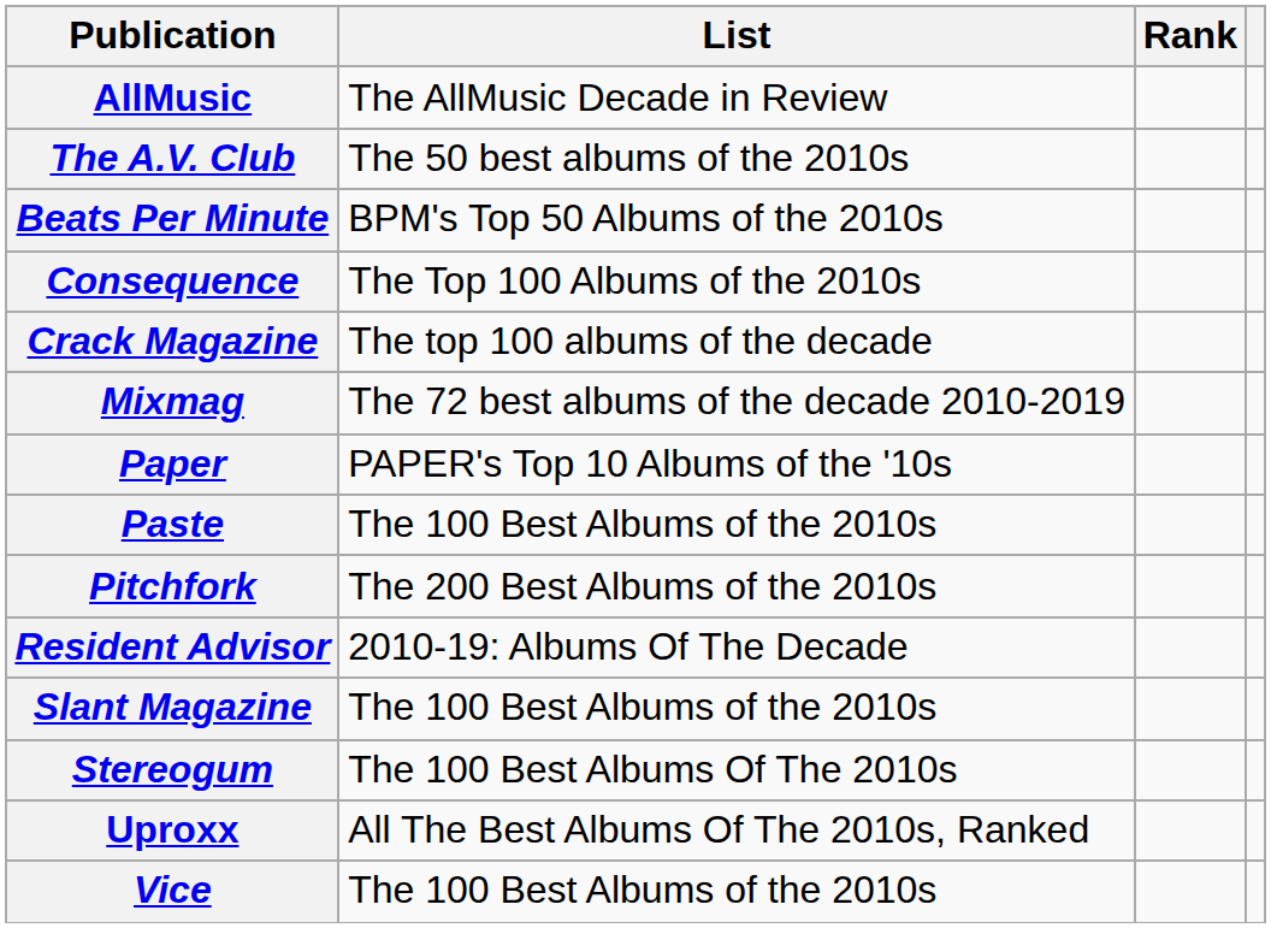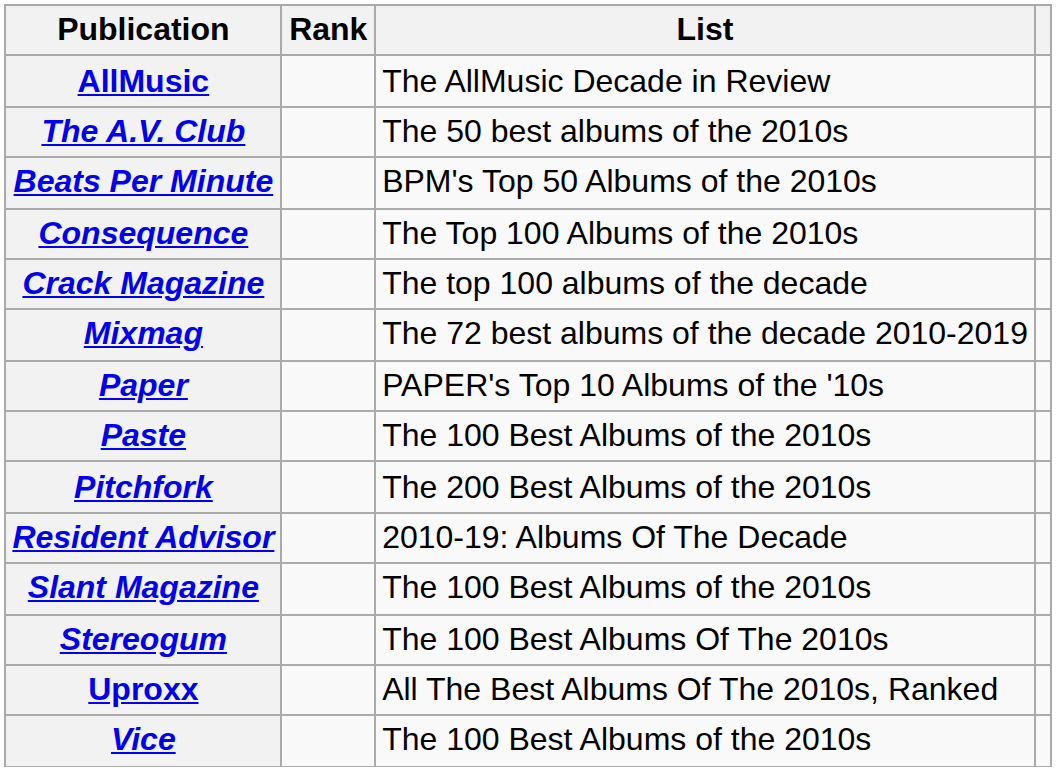 <table class="sortable wikitable plainrowheaders">
 <tr>
 <th scope="col">Publication</th>
+<th scope="col">Rank</th>
 <th scope="col">List</th>
-<th scope="col">Rank</th>
 <th scope="col" class="unsortable"></th>
 </tr>
 <tr>
 <th scope="row"><a href='#'>AllMusic</a></th>
+<td></td>
 <td>The AllMusic Decade in Review</td>
-<td></td>
 <td></td>
 </tr>
 <tr>
 <th scope="row"><em><a href='#'>The A.V. Club</a></em></th>
+<td></td>
 <td>The 50 best albums of the 2010s</td>
-<td></td>
 <td></td>
 </tr>
 <tr>
 <th scope="row"><em><a href='#'>Beats Per Minute</a></em></th>
+<td></td>
 <td>BPM's Top 50 Albums of the 2010s</td>
-<td></td>
 <td></td>
 </tr>
 <tr>
 <th scope="row"><em><a href='#'>Consequence</a></em></th>
+<td></td>
 <td>The Top 100 Albums of the 2010s</td>
-<td></td>
 <td></td>
 </tr>
 <tr>
 <th scope="row"><em><a href='#'>Crack Magazine</a></em></th>
+<td></td>
 <td>The top 100 albums of the decade</td>
-<td></td>
 <td></td>
 </tr>
 <tr>
 <th scope="row"><em><a href='#'>Mixmag</a></em></th>
+<td></td>
 <td>The 72 best albums of the decade 2010-2019</td>
-<td></td>
 <td></td>
 </tr>
 <tr>
 <th scope="row"><em><a href='#'>Paper</a></em></th>
+<td></td>
 <td>PAPER's Top 10 Albums of the '10s</td>
-<td></td>
 <td></td>
 </tr>
 <tr>
 <th scope="row"><em><a href='#'>Paste</a></em></th>
+<td></td>
 <td>The 100 Best Albums of the 2010s</td>
-<td></td>
 <td></td>
 </tr>
 <tr>
 <th scope="row"><em><a href='#'>Pitchfork</a></em></th>
+<td></td>
 <td>The 200 Best Albums of the 2010s</td>
-<td></td>
 <td></td>
 </tr>
 <tr>
 <th scope="row"><em><a href='#'>Resident Advisor</a></em></th>
+<td></td>
 <td>2010-19: Albums Of The Decade</td>
-<td></td>
 <td></td>
 </tr>
 <tr>
 <th scope="row"><em><a href='#'>Slant Magazine</a></em></th>
+<td></td>
 <td>The 100 Best Albums of the 2010s</td>
-<td></td>
 <td></td>
 </tr>
 <tr>
 <th scope="row"><em><a href='#'>Stereogum</a></em></th>
+<td></td>
 <td>The 100 Best Albums Of The 2010s</td>
-<td></td>
 <td></td>
 </tr>
 <tr>
 <th scope="row"><a href='#'>Uproxx</a></th>
+<td></td>
 <td>All The Best Albums Of The 2010s, Ranked</td>
-<td></td>
 <td></td>
 </tr>
 <tr>
 <th scope="row"><em><a href='#'>Vice</a></em></th>
+<td></td>
 <td>The 100 Best Albums of the 2010s</td>
-<td></td>
 <td></td>
 </tr>
 </table>
